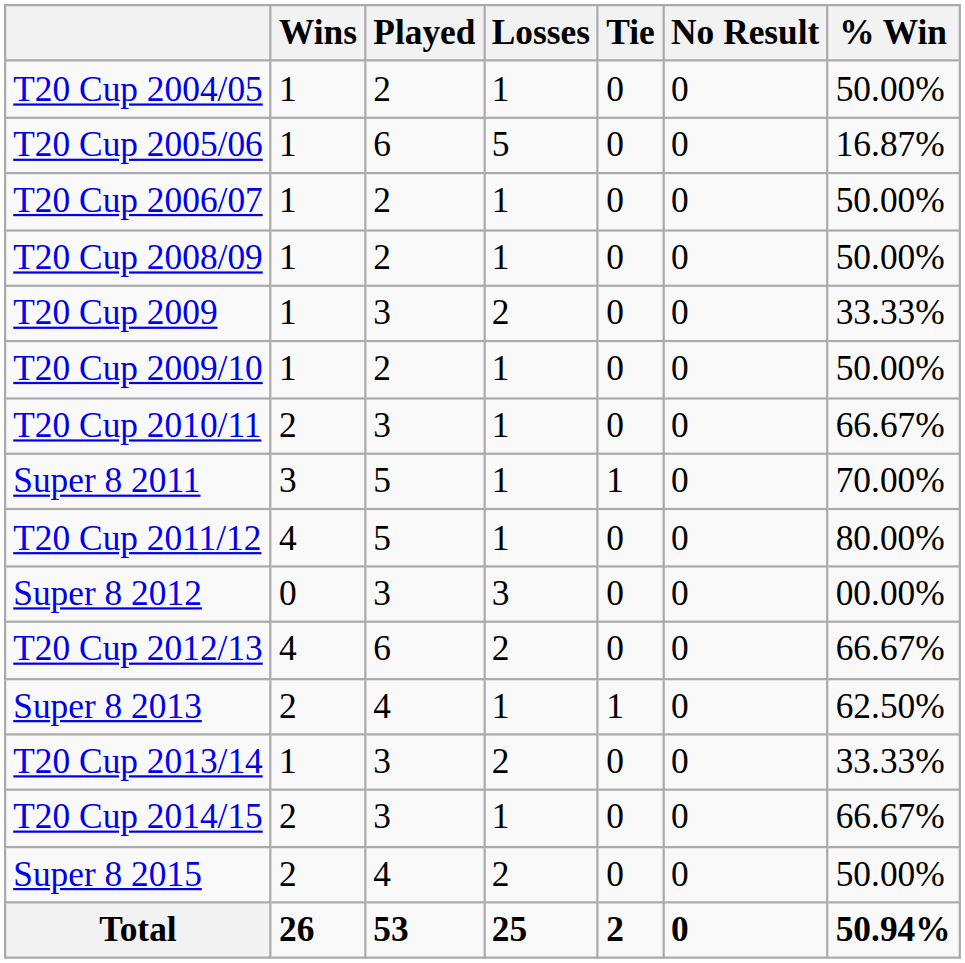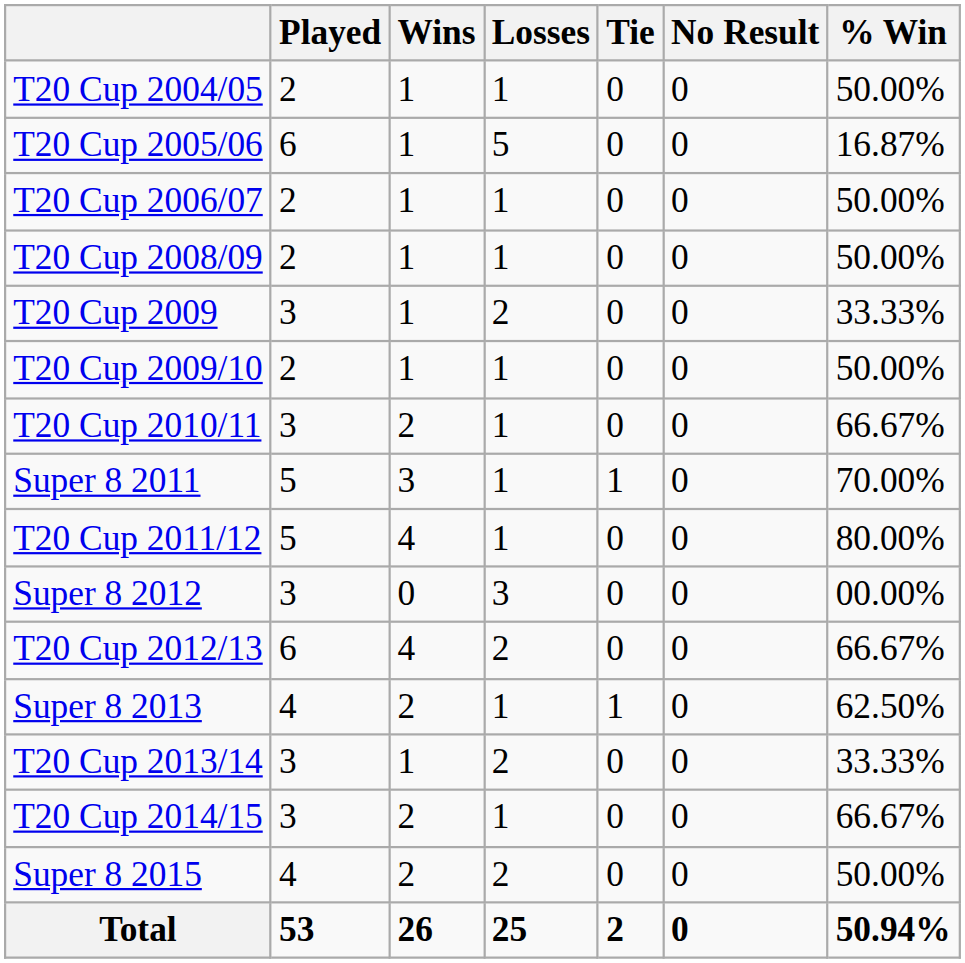 <table class="wikitable">
 <tr>
 <th></th>
+<th>Played</th>
 <th>Wins</th>
-<th>Played</th>
 <th>Losses</th>
 <th>Tie</th>
 <th>No Result</th>
 <th>% Win</th>
 </tr>
 <tr>
 <td> <a href='#'>T20 Cup 2004/05</a></td>
+<td>2</td>
 <td>1</td>
-<td>2</td>
 <td>1</td>
 <td>0</td>
 <td>0</td>
 <td>50.00%</td>
 </tr>
 <tr>
 <td> <a href='#'>T20 Cup 2005/06</a></td>
+<td>6</td>
 <td>1</td>
-<td>6</td>
 <td>5</td>
 <td>0</td>
 <td>0</td>
 <td>16.87%</td>
 </tr>
 <tr>
 <td> <a href='#'>T20 Cup 2006/07</a></td>
+<td>2</td>
 <td>1</td>
-<td>2</td>
 <td>1</td>
 <td>0</td>
 <td>0</td>
 <td>50.00%</td>
 </tr>
 <tr>
 <td> <a href='#'>T20 Cup 2008/09</a></td>
+<td>2</td>
 <td>1</td>
-<td>2</td>
 <td>1</td>
 <td>0</td>
 <td>0</td>
 <td>50.00%</td>
 </tr>
 <tr>
 <td> <a href='#'>T20 Cup 2009</a></td>
+<td>3</td>
 <td>1</td>
-<td>3</td>
 <td>2</td>
 <td>0</td>
 <td>0</td>
 <td>33.33%</td>
 </tr>
 <tr>
 <td> <a href='#'>T20 Cup 2009/10</a></td>
+<td>2</td>
 <td>1</td>
-<td>2</td>
 <td>1</td>
 <td>0</td>
 <td>0</td>
 <td>50.00%</td>
 </tr>
 <tr>
 <td> <a href='#'>T20 Cup 2010/11</a></td>
+<td>3</td>
 <td>2</td>
-<td>3</td>
 <td>1</td>
 <td>0</td>
 <td>0</td>
 <td>66.67%</td>
 </tr>
 <tr>
 <td> <a href='#'>Super 8 2011</a></td>
+<td>5</td>
 <td>3</td>
-<td>5</td>
 <td>1</td>
 <td>1</td>
 <td>0</td>
 <td>70.00%</td>
 </tr>
 <tr>
 <td> <a href='#'>T20 Cup 2011/12</a></td>
+<td>5</td>
 <td>4</td>
-<td>5</td>
 <td>1</td>
 <td>0</td>
 <td>0</td>
 <td>80.00%</td>
 </tr>
 <tr>
 <td> <a href='#'>Super 8 2012</a></td>
+<td>3</td>
 <td>0</td>
-<td>3</td>
 <td>3</td>
 <td>0</td>
 <td>0</td>
 <td>00.00%</td>
 </tr>
 <tr>
 <td> <a href='#'>T20 Cup 2012/13</a></td>
+<td>6</td>
 <td>4</td>
-<td>6</td>
 <td>2</td>
 <td>0</td>
 <td>0</td>
 <td>66.67%</td>
 </tr>
 <tr>
 <td> <a href='#'>Super 8 2013</a></td>
+<td>4</td>
 <td>2</td>
-<td>4</td>
 <td>1</td>
 <td>1</td>
 <td>0</td>
 <td>62.50%</td>
 </tr>
 <tr>
 <td> <a href='#'>T20 Cup 2013/14</a></td>
+<td>3</td>
 <td>1</td>
-<td>3</td>
 <td>2</td>
 <td>0</td>
 <td>0</td>
 <td>33.33%</td>
 </tr>
 <tr>
 <td> <a href='#'>T20 Cup 2014/15</a></td>
+<td>3</td>
 <td>2</td>
-<td>3</td>
 <td>1</td>
 <td>0</td>
 <td>0</td>
 <td>66.67%</td>
 </tr>
 <tr>
 <td> <a href='#'>Super 8 2015</a></td>
+<td>4</td>
 <td>2</td>
-<td>4</td>
 <td>2</td>
 <td>0</td>
 <td>0</td>
 <td>50.00%</td>
 </tr>
 <tr>
 <th>Total</th>
+<td><strong>53</strong></td>
 <td><strong>26</strong></td>
-<td><strong>53</strong></td>
 <td><strong>25</strong></td>
 <td><strong>2</strong></td>
 <td><strong>0</strong></td>
 <td><strong>50.94%</strong></td>
 </tr>
 </table>
